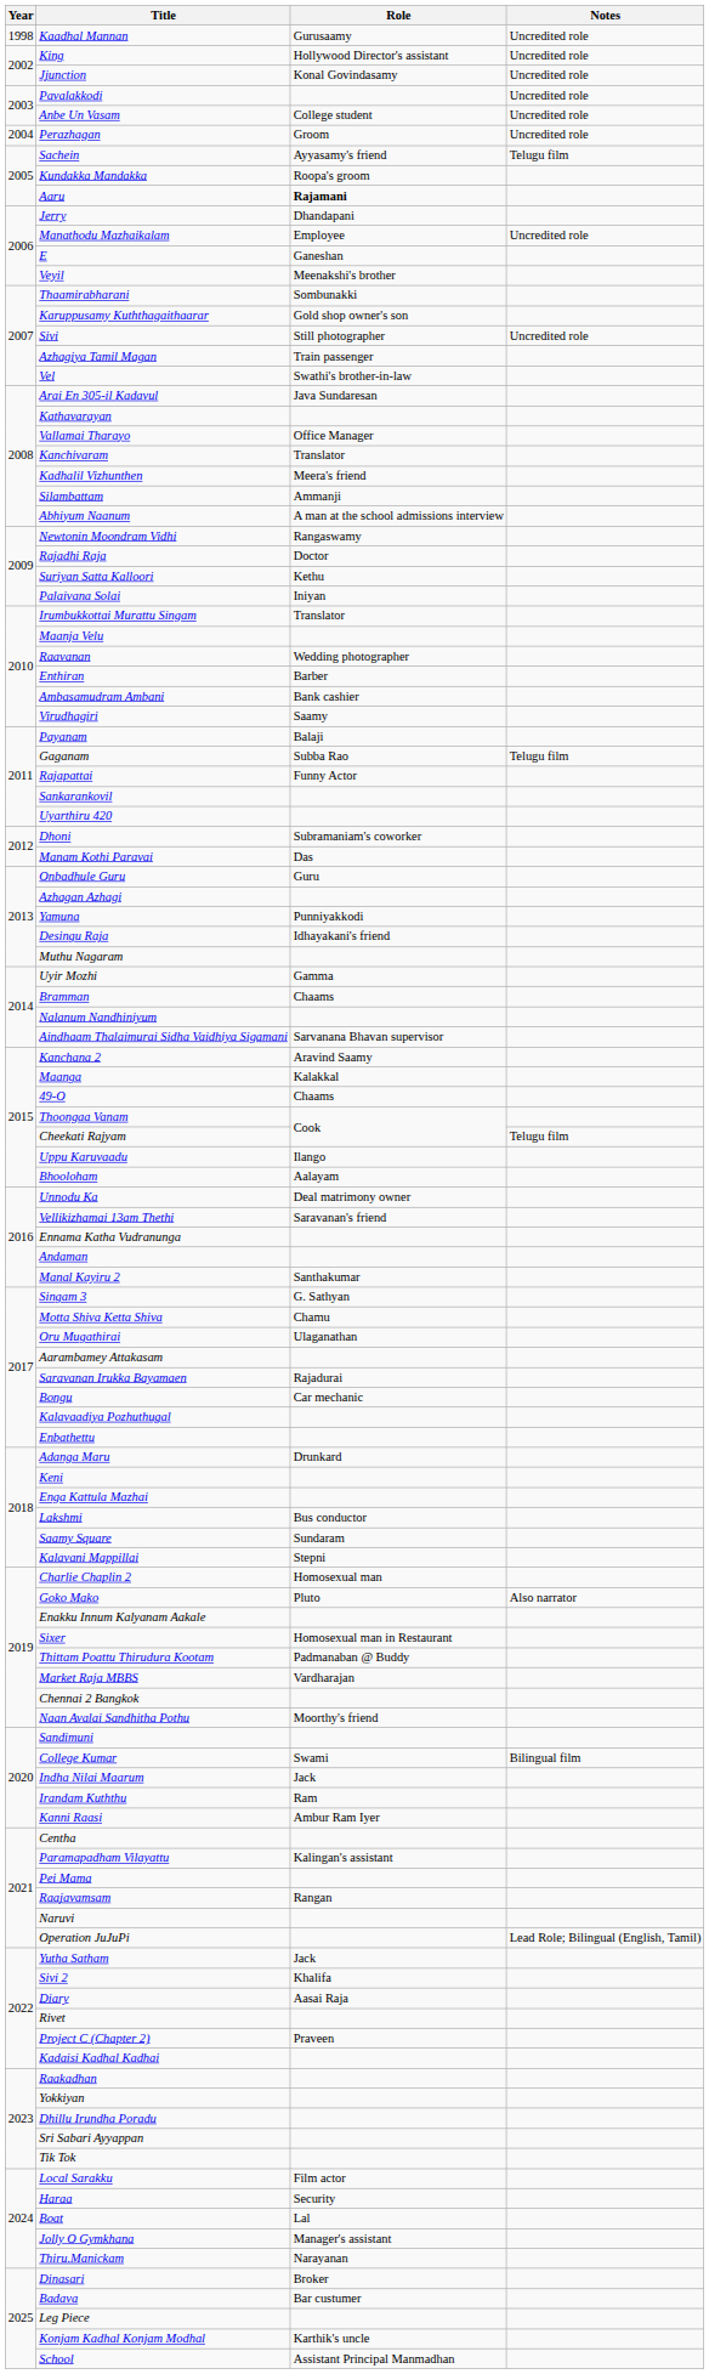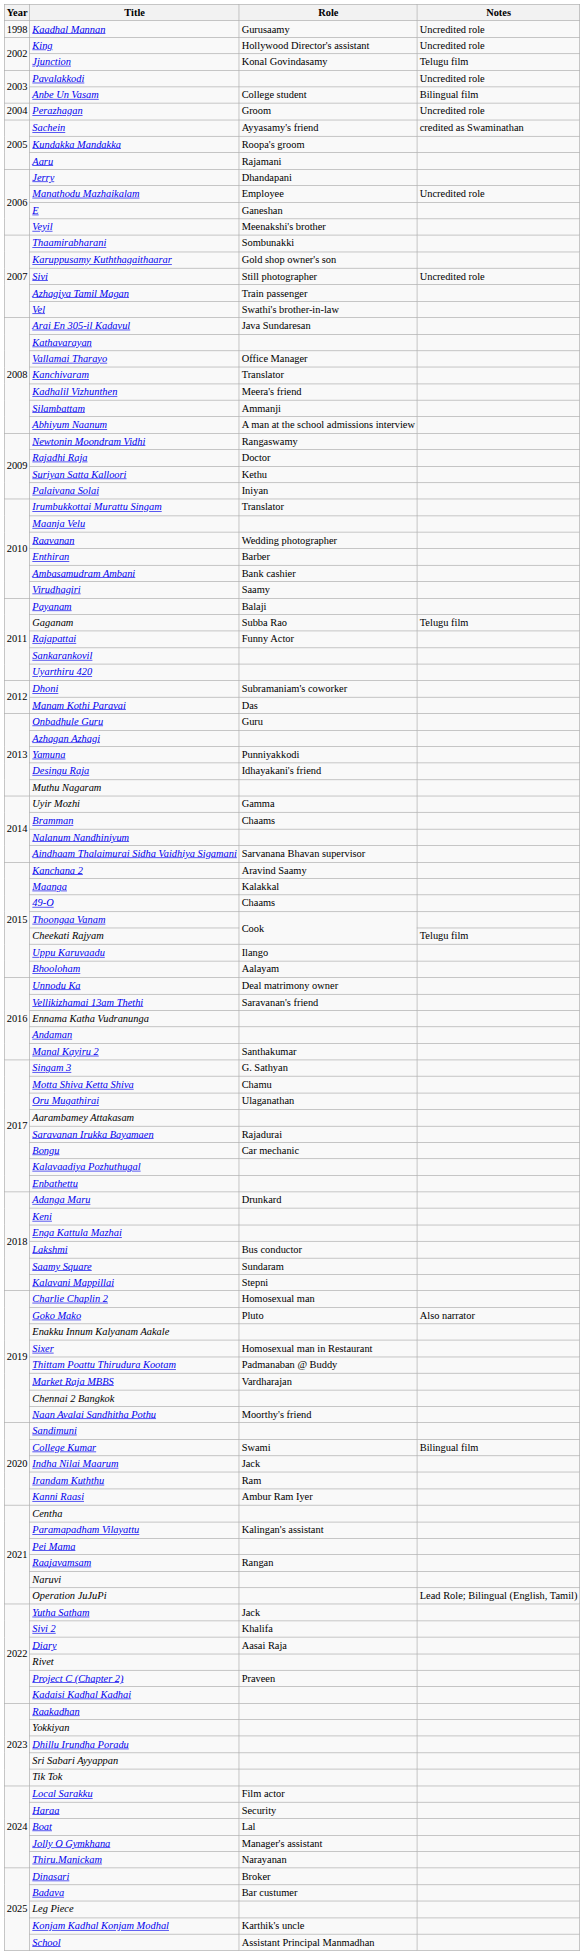 <table class="wikitable sortable">
 <tr>
 <th>Year</th>
 <th>Title</th>
 <th>Role</th>
 <th class="unsortable">Notes</th>
 </tr>
 <tr>
 <td>1998</td>
 <td><em><a href='#'>Kaadhal Mannan</a></em></td>
 <td>Gurusaamy</td>
 <td>Uncredited role</td>
 </tr>
 <tr>
 <td rowspan=2>2002</td>
 <td><em><a href='#'>King</a></em></td>
 <td>Hollywood Director's assistant</td>
 <td>Uncredited role</td>
 </tr>
 <tr>
 <td><em><a href='#'>Jjunction</a></em></td>
 <td>Konal Govindasamy</td>
-<td>Uncredited role</td>
+<td>Telugu film</td>
 </tr>
 <tr>
 <td rowspan=2>2003</td>
 <td><em><a href='#'>Pavalakkodi</a></em></td>
 <td></td>
 <td>Uncredited role</td>
 </tr>
 <tr>
 <td><em><a href='#'>Anbe Un Vasam</a></em></td>
 <td>College student</td>
-<td>Uncredited role</td>
+<td>Bilingual film</td>
 </tr>
 <tr>
 <td>2004</td>
 <td><em><a href='#'>Perazhagan</a></em></td>
 <td>Groom</td>
 <td>Uncredited role</td>
 </tr>
 <tr>
 <td rowspan=3>2005</td>
 <td><em><a href='#'>Sachein</a></em></td>
 <td>Ayyasamy's friend</td>
-<td>Telugu film</td>
+<td>credited as Swaminathan</td>
 </tr>
 <tr>
 <td><em><a href='#'>Kundakka Mandakka</a></em></td>
 <td>Roopa's groom</td>
 <td></td>
 </tr>
 <tr>
 <td><em><a href='#'>Aaru</a></em></td>
-<td><strong>Rajamani</strong></td>
+<td>Rajamani</td>
 <td></td>
 </tr>
 <tr>
 <td rowspan=4>2006</td>
 <td><em><a href='#'>Jerry</a></em></td>
 <td>Dhandapani</td>
 <td></td>
 </tr>
 <tr>
 <td><em><a href='#'>Manathodu Mazhaikalam</a></em></td>
 <td>Employee</td>
 <td>Uncredited role</td>
 </tr>
 <tr>
 <td><em><a href='#'>E</a></em></td>
 <td>Ganeshan</td>
 <td></td>
 </tr>
 <tr>
 <td><em><a href='#'>Veyil</a></em></td>
 <td>Meenakshi's brother</td>
 <td></td>
 </tr>
 <tr>
 <td rowspan=5>2007</td>
 <td><em><a href='#'>Thaamirabharani</a></em></td>
 <td>Sombunakki</td>
 <td></td>
 </tr>
 <tr>
 <td><em><a href='#'>Karuppusamy Kuththagaithaarar</a></em></td>
 <td>Gold shop owner's son</td>
 <td></td>
 </tr>
 <tr>
 <td><em><a href='#'>Sivi</a></em></td>
 <td>Still photographer</td>
 <td>Uncredited role</td>
 </tr>
 <tr>
 <td><em><a href='#'>Azhagiya Tamil Magan</a></em></td>
 <td>Train passenger</td>
 <td></td>
 </tr>
 <tr>
 <td><em><a href='#'>Vel</a></em></td>
 <td>Swathi's brother-in-law</td>
 <td></td>
 </tr>
 <tr>
 <td rowspan="7">2008</td>
 <td><em><a href='#'>Arai En 305-il Kadavul</a></em></td>
 <td>Java Sundaresan</td>
 <td></td>
 </tr>
 <tr>
 <td><em><a href='#'>Kathavarayan</a></em></td>
 <td></td>
 <td></td>
 </tr>
 <tr>
 <td><em><a href='#'>Vallamai Tharayo</a></em></td>
 <td>Office Manager</td>
 <td></td>
 </tr>
 <tr>
 <td><em><a href='#'>Kanchivaram</a></em></td>
 <td>Translator</td>
 <td></td>
 </tr>
 <tr>
 <td><em><a href='#'>Kadhalil Vizhunthen</a></em></td>
 <td>Meera's friend</td>
 <td></td>
 </tr>
 <tr>
 <td><em><a href='#'>Silambattam</a></em></td>
 <td>Ammanji</td>
 <td></td>
 </tr>
 <tr>
 <td><em><a href='#'>Abhiyum Naanum</a></em></td>
 <td>A man at the school admissions interview</td>
 <td></td>
 </tr>
 <tr>
 <td rowspan="4">2009</td>
 <td><em><a href='#'>Newtonin Moondram Vidhi</a></em></td>
 <td>Rangaswamy</td>
 <td></td>
 </tr>
 <tr>
 <td><em><a href='#'>Rajadhi Raja</a></em></td>
 <td>Doctor</td>
 <td></td>
 </tr>
 <tr>
 <td><em><a href='#'>Suriyan Satta Kalloori</a></em></td>
 <td>Kethu</td>
 <td></td>
 </tr>
 <tr>
 <td><em><a href='#'>Palaivana Solai</a></em></td>
 <td>Iniyan</td>
 <td></td>
 </tr>
 <tr>
 <td rowspan="6">2010</td>
 <td><em><a href='#'>Irumbukkottai Murattu Singam</a></em></td>
 <td>Translator</td>
 <td></td>
 </tr>
 <tr>
 <td><em><a href='#'>Maanja Velu</a></em></td>
 <td></td>
 <td></td>
 </tr>
 <tr>
 <td><em><a href='#'>Raavanan</a></em></td>
 <td>Wedding photographer</td>
 <td></td>
 </tr>
 <tr>
 <td><em><a href='#'>Enthiran</a></em></td>
 <td>Barber</td>
 <td></td>
 </tr>
 <tr>
 <td><em><a href='#'>Ambasamudram Ambani</a></em></td>
 <td>Bank cashier</td>
 <td></td>
 </tr>
 <tr>
 <td><em><a href='#'>Virudhagiri</a></em></td>
 <td>Saamy</td>
 <td></td>
 </tr>
 <tr>
 <td rowspan="5">2011</td>
 <td><em><a href='#'>Payanam</a></em></td>
 <td>Balaji</td>
 <td></td>
 </tr>
 <tr>
 <td><em>Gaganam</em></td>
 <td>Subba Rao</td>
 <td>Telugu film</td>
 </tr>
 <tr>
 <td><em><a href='#'>Rajapattai</a></em></td>
 <td>Funny Actor</td>
 <td></td>
 </tr>
 <tr>
 <td><em><a href='#'>Sankarankovil</a></em></td>
 <td></td>
 <td></td>
 </tr>
 <tr>
 <td><em><a href='#'>Uyarthiru 420</a></em></td>
 <td></td>
 <td></td>
 </tr>
 <tr>
 <td rowspan="2">2012</td>
 <td><em><a href='#'>Dhoni</a></em></td>
 <td>Subramaniam's coworker</td>
 <td></td>
 </tr>
 <tr>
 <td><em><a href='#'>Manam Kothi Paravai</a></em></td>
 <td>Das</td>
 <td></td>
 </tr>
 <tr>
 <td rowspan="5">2013</td>
 <td><em><a href='#'>Onbadhule Guru</a></em></td>
 <td>Guru</td>
 <td></td>
 </tr>
 <tr>
 <td><em><a href='#'>Azhagan Azhagi</a></em></td>
 <td></td>
 <td></td>
 </tr>
 <tr>
 <td><em><a href='#'>Yamuna</a></em></td>
 <td>Punniyakkodi</td>
 <td></td>
 </tr>
 <tr>
 <td><em><a href='#'>Desingu Raja</a></em></td>
 <td>Idhayakani's friend</td>
 <td></td>
 </tr>
 <tr>
 <td><em>Muthu Nagaram</em></td>
 <td></td>
 <td></td>
 </tr>
 <tr>
 <td rowspan="4">2014</td>
 <td><em>Uyir Mozhi </em></td>
 <td>Gamma</td>
 <td></td>
 </tr>
 <tr>
 <td><em><a href='#'>Bramman</a></em></td>
 <td>Chaams</td>
 <td></td>
 </tr>
 <tr>
 <td><em><a href='#'>Nalanum Nandhiniyum</a></em></td>
 <td></td>
 <td></td>
 </tr>
 <tr>
 <td><em><a href='#'>Aindhaam Thalaimurai Sidha Vaidhiya Sigamani</a></em></td>
 <td>Sarvanana Bhavan supervisor</td>
 <td></td>
 </tr>
 <tr>
 <td rowspan="7">2015</td>
 <td><em><a href='#'>Kanchana 2</a></em></td>
 <td>Aravind Saamy</td>
 <td></td>
 </tr>
 <tr>
 <td><em><a href='#'>Maanga</a></em></td>
 <td>Kalakkal</td>
 <td></td>
 </tr>
 <tr>
 <td><em><a href='#'>49-O</a></em></td>
 <td>Chaams</td>
 <td></td>
 </tr>
 <tr>
 <td><em><a href='#'>Thoongaa Vanam</a></em></td>
 <td rowspan="2">Cook</td>
 <td></td>
 </tr>
 <tr>
 <td><em>Cheekati Rajyam</em></td>
 <td>Telugu film</td>
 </tr>
 <tr>
 <td><em><a href='#'>Uppu Karuvaadu</a></em></td>
 <td>Ilango</td>
 <td></td>
 </tr>
 <tr>
 <td><em><a href='#'>Bhooloham</a></em></td>
 <td>Aalayam</td>
 <td></td>
 </tr>
 <tr>
 <td rowspan="5">2016</td>
 <td><em><a href='#'>Unnodu Ka</a></em></td>
 <td>Deal matrimony owner</td>
 <td></td>
 </tr>
 <tr>
 <td><em><a href='#'>Vellikizhamai 13am Thethi</a></em></td>
 <td>Saravanan's friend</td>
 <td></td>
 </tr>
 <tr>
 <td><em>Ennama Katha Vudranunga</em></td>
 <td></td>
 <td></td>
 </tr>
 <tr>
 <td><em><a href='#'>Andaman</a></em></td>
 <td></td>
 <td></td>
 </tr>
 <tr>
 <td><em><a href='#'>Manal Kayiru 2</a></em></td>
 <td>Santhakumar</td>
 <td></td>
 </tr>
 <tr>
 <td rowspan="8">2017</td>
 <td><em><a href='#'>Singam 3</a></em></td>
 <td>G. Sathyan</td>
 <td></td>
 </tr>
 <tr>
 <td><em><a href='#'>Motta Shiva Ketta Shiva</a></em></td>
 <td>Chamu</td>
 <td></td>
 </tr>
 <tr>
 <td><em><a href='#'>Oru Mugathirai</a></em></td>
 <td>Ulaganathan</td>
 <td></td>
 </tr>
 <tr>
 <td><em>Aarambamey Attakasam</em></td>
 <td></td>
 <td></td>
 </tr>
 <tr>
 <td><em><a href='#'>Saravanan Irukka Bayamaen</a></em></td>
 <td>Rajadurai</td>
 <td></td>
 </tr>
 <tr>
 <td><em><a href='#'>Bongu</a></em></td>
 <td>Car mechanic</td>
 <td></td>
 </tr>
 <tr>
 <td><em><a href='#'>Kalavaadiya Pozhuthugal</a></em></td>
 <td></td>
 <td></td>
 </tr>
 <tr>
 <td><em><a href='#'>Enbathettu</a></em></td>
 <td></td>
 <td></td>
 </tr>
 <tr>
 <td rowspan="6">2018</td>
 <td><em><a href='#'>Adanga Maru</a></em></td>
 <td>Drunkard</td>
 <td></td>
 </tr>
 <tr>
 <td><em><a href='#'>Keni</a></em></td>
 <td></td>
 <td></td>
 </tr>
 <tr>
 <td><em><a href='#'>Enga Kattula Mazhai</a></em></td>
 <td></td>
 <td></td>
 </tr>
 <tr>
 <td><em><a href='#'>Lakshmi</a></em></td>
 <td>Bus conductor</td>
 <td></td>
 </tr>
 <tr>
 <td><em><a href='#'>Saamy Square</a></em></td>
 <td>Sundaram</td>
 <td></td>
 </tr>
 <tr>
 <td><em><a href='#'>Kalavani Mappillai</a></em></td>
 <td>Stepni</td>
 <td></td>
 </tr>
 <tr>
 <td rowspan="8">2019</td>
 <td><em><a href='#'>Charlie Chaplin 2</a></em></td>
 <td>Homosexual man</td>
 <td></td>
 </tr>
 <tr>
 <td><em><a href='#'>Goko Mako</a></em></td>
 <td>Pluto</td>
 <td>Also narrator</td>
 </tr>
 <tr>
 <td><em>Enakku Innum Kalyanam Aakale</em></td>
 <td></td>
 <td></td>
 </tr>
 <tr>
 <td><em><a href='#'>Sixer</a></em></td>
 <td>Homosexual man in Restaurant</td>
 <td></td>
 </tr>
 <tr>
 <td><em><a href='#'>Thittam Poattu Thirudura Kootam</a></em></td>
 <td>Padmanaban @ Buddy</td>
 <td></td>
 </tr>
 <tr>
 <td><em><a href='#'>Market Raja MBBS</a></em></td>
 <td>Vardharajan</td>
 <td></td>
 </tr>
 <tr>
 <td><em>Chennai 2 Bangkok</em></td>
 <td></td>
 <td></td>
 </tr>
 <tr>
 <td><em><a href='#'>Naan Avalai Sandhitha Pothu</a></em></td>
 <td>Moorthy's friend</td>
 <td></td>
 </tr>
 <tr>
 <td rowspan="5">2020</td>
 <td><em><a href='#'>Sandimuni</a></em></td>
 <td></td>
 <td></td>
 </tr>
 <tr>
 <td><em><a href='#'>College Kumar</a></em></td>
 <td>Swami</td>
 <td>Bilingual film</td>
 </tr>
 <tr>
 <td><em><a href='#'>Indha Nilai Maarum</a></em></td>
 <td>Jack</td>
 <td></td>
 </tr>
 <tr>
 <td><em><a href='#'>Irandam Kuththu</a></em></td>
 <td>Ram</td>
 <td></td>
 </tr>
 <tr>
 <td><em><a href='#'>Kanni Raasi</a></em></td>
 <td>Ambur Ram Iyer</td>
 <td></td>
 </tr>
 <tr>
 <td rowspan="6">2021</td>
 <td><em>Centha</em></td>
 <td></td>
 <td></td>
 </tr>
 <tr>
 <td><em><a href='#'>Paramapadham Vilayattu</a></em></td>
 <td>Kalingan's assistant</td>
 <td></td>
 </tr>
 <tr>
 <td><em><a href='#'>Pei Mama</a></em></td>
 <td></td>
 <td></td>
 </tr>
 <tr>
 <td><em><a href='#'>Raajavamsam</a></em></td>
 <td>Rangan</td>
 <td></td>
 </tr>
 <tr>
 <td><em>Naruvi</em></td>
 <td></td>
 <td></td>
 </tr>
 <tr>
 <td><em>Operation JuJuPi</em></td>
 <td></td>
 <td>Lead Role; Bilingual (English, Tamil)</td>
 </tr>
 <tr>
 <td rowspan="6">2022</td>
 <td><em><a href='#'>Yutha Satham</a></em></td>
 <td>Jack</td>
 <td></td>
 </tr>
 <tr>
 <td><em><a href='#'>Sivi 2</a></em></td>
 <td>Khalifa</td>
 <td></td>
 </tr>
 <tr>
 <td><em><a href='#'>Diary</a></em></td>
 <td>Aasai Raja</td>
 <td></td>
 </tr>
 <tr>
 <td><em>Rivet</em></td>
 <td></td>
 <td></td>
 </tr>
 <tr>
 <td><em><a href='#'>Project C (Chapter 2)</a></em></td>
 <td>Praveen</td>
 <td></td>
 </tr>
 <tr>
 <td><em><a href='#'>Kadaisi Kadhal Kadhai</a></em></td>
 <td></td>
 <td></td>
 </tr>
 <tr>
 <td rowspan="5">2023</td>
 <td><em><a href='#'>Raakadhan</a></em></td>
 <td></td>
 <td></td>
 </tr>
 <tr>
 <td><em>Yokkiyan</em></td>
 <td></td>
 <td></td>
 </tr>
 <tr>
 <td><em><a href='#'>Dhillu Irundha Poradu</a></em></td>
 <td></td>
 <td></td>
 </tr>
 <tr>
 <td><em>Sri Sabari Ayyappan</em></td>
 <td></td>
 <td></td>
 </tr>
 <tr>
 <td><em>Tik Tok</em></td>
 <td></td>
 <td></td>
 </tr>
 <tr>
 <td rowspan="5">2024</td>
 <td><em><a href='#'>Local Sarakku</a></em></td>
 <td>Film actor</td>
 <td></td>
 </tr>
 <tr>
 <td><em><a href='#'>Haraa</a></em></td>
 <td>Security</td>
 <td></td>
 </tr>
 <tr>
 <td><em><a href='#'>Boat</a></em></td>
 <td>Lal</td>
 <td></td>
 </tr>
 <tr>
 <td><em><a href='#'>Jolly O Gymkhana</a></em></td>
 <td>Manager's assistant</td>
 <td></td>
 </tr>
 <tr>
 <td><em><a href='#'>Thiru.Manickam</a></em></td>
 <td>Narayanan</td>
 <td></td>
 </tr>
 <tr>
 <td rowspan="5">2025</td>
 <td><em><a href='#'>Dinasari</a></em></td>
 <td>Broker</td>
 <td></td>
 </tr>
 <tr>
 <td><em><a href='#'>Badava</a></em></td>
 <td>Bar custumer</td>
 <td></td>
 </tr>
 <tr>
 <td><em>Leg Piece</em></td>
 <td></td>
 <td></td>
 </tr>
 <tr>
 <td><em><a href='#'>Konjam Kadhal Konjam Modhal</a></em></td>
 <td>Karthik's uncle</td>
 <td></td>
 </tr>
 <tr>
 <td><em><a href='#'>School</a></em></td>
 <td>Assistant Principal Manmadhan</td>
 <td></td>
 </tr>
 </table>
